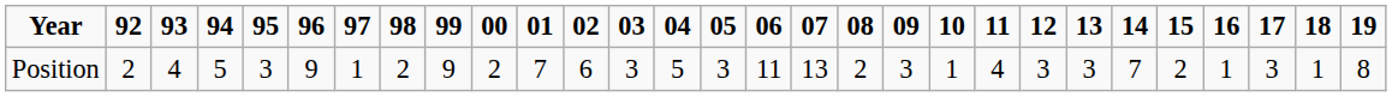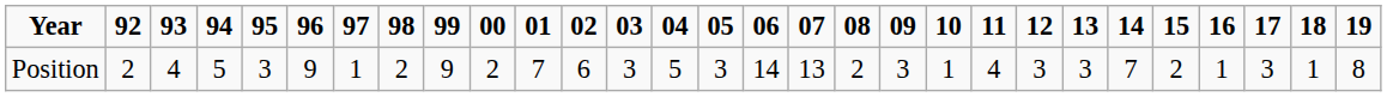 <table class="wikitable">
 <tr style="text-align:center;">
 <td><strong>Year</strong></td>
 <td style="width:20px;"><strong>92</strong></td>
 <td style="width:20px;"><strong>93</strong></td>
 <td style="width:20px;"><strong>94</strong></td>
 <td style="width:20px;"><strong>95</strong></td>
 <td style="width:20px;"><strong>96</strong></td>
 <td style="width:20px;"><strong>97</strong></td>
 <td style="width:20px;"><strong>98</strong></td>
 <td style="width:20px;"><strong>99</strong></td>
 <td style="width:20px;"><strong>00</strong></td>
 <td style="width:20px;"><strong>01</strong></td>
 <td style="width:20px;"><strong>02</strong></td>
 <td style="width:20px;"><strong>03</strong></td>
 <td style="width:20px;"><strong>04</strong></td>
 <td style="width:20px;"><strong>05</strong></td>
 <td style="width:20px;"><strong>06</strong></td>
 <td style="width:20px;"><strong>07</strong></td>
 <td style="width:20px;"><strong>08</strong></td>
 <td style="width:20px;"><strong>09</strong></td>
 <td style="width:20px;"><strong>10</strong></td>
 <td style="width:20px;"><strong>11</strong></td>
 <td style="width:20px;"><strong>12</strong></td>
 <td style="width:20px;"><strong>13</strong></td>
 <td style="width:20px;"><strong>14</strong></td>
 <td style="width:20px;"><strong>15</strong></td>
 <td style="width:20px;"><strong>16</strong></td>
 <td style="width:20px;"><strong>17</strong></td>
 <td style="width:20px;"><strong>18</strong></td>
 <td style="width:20px;"><strong>19</strong></td>
 </tr>
 <tr style="text-align:center;">
 <td>Position</td>
 <td>2</td>
 <td>4</td>
 <td>5</td>
 <td>3</td>
 <td>9</td>
 <td>1</td>
 <td>2</td>
 <td>9</td>
 <td>2</td>
 <td>7</td>
 <td>6</td>
 <td>3</td>
 <td>5</td>
 <td>3</td>
-<td>11</td>
+<td>14</td>
 <td>13</td>
 <td>2</td>
 <td>3</td>
 <td>1</td>
 <td>4</td>
 <td>3</td>
 <td>3</td>
 <td>7</td>
 <td>2</td>
 <td>1</td>
 <td>3</td>
 <td>1</td>
 <td>8</td>
 </tr>
 </table>
